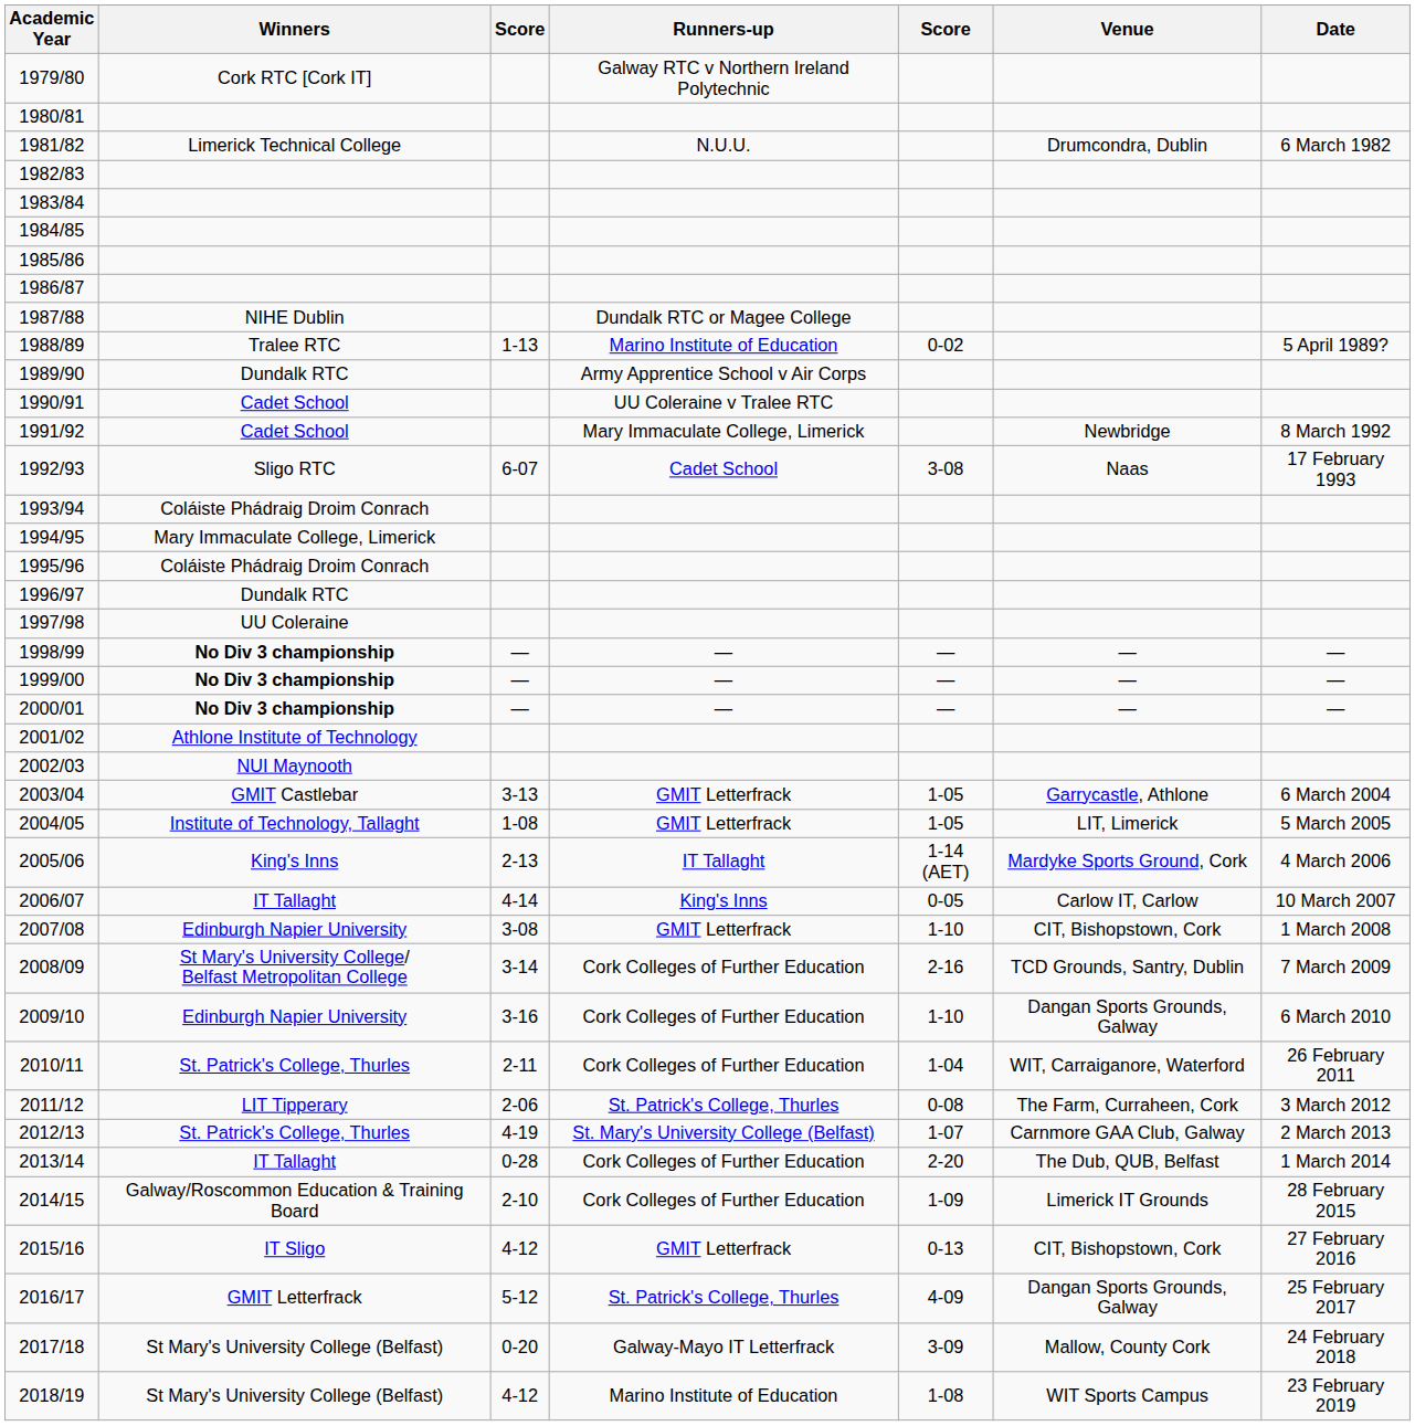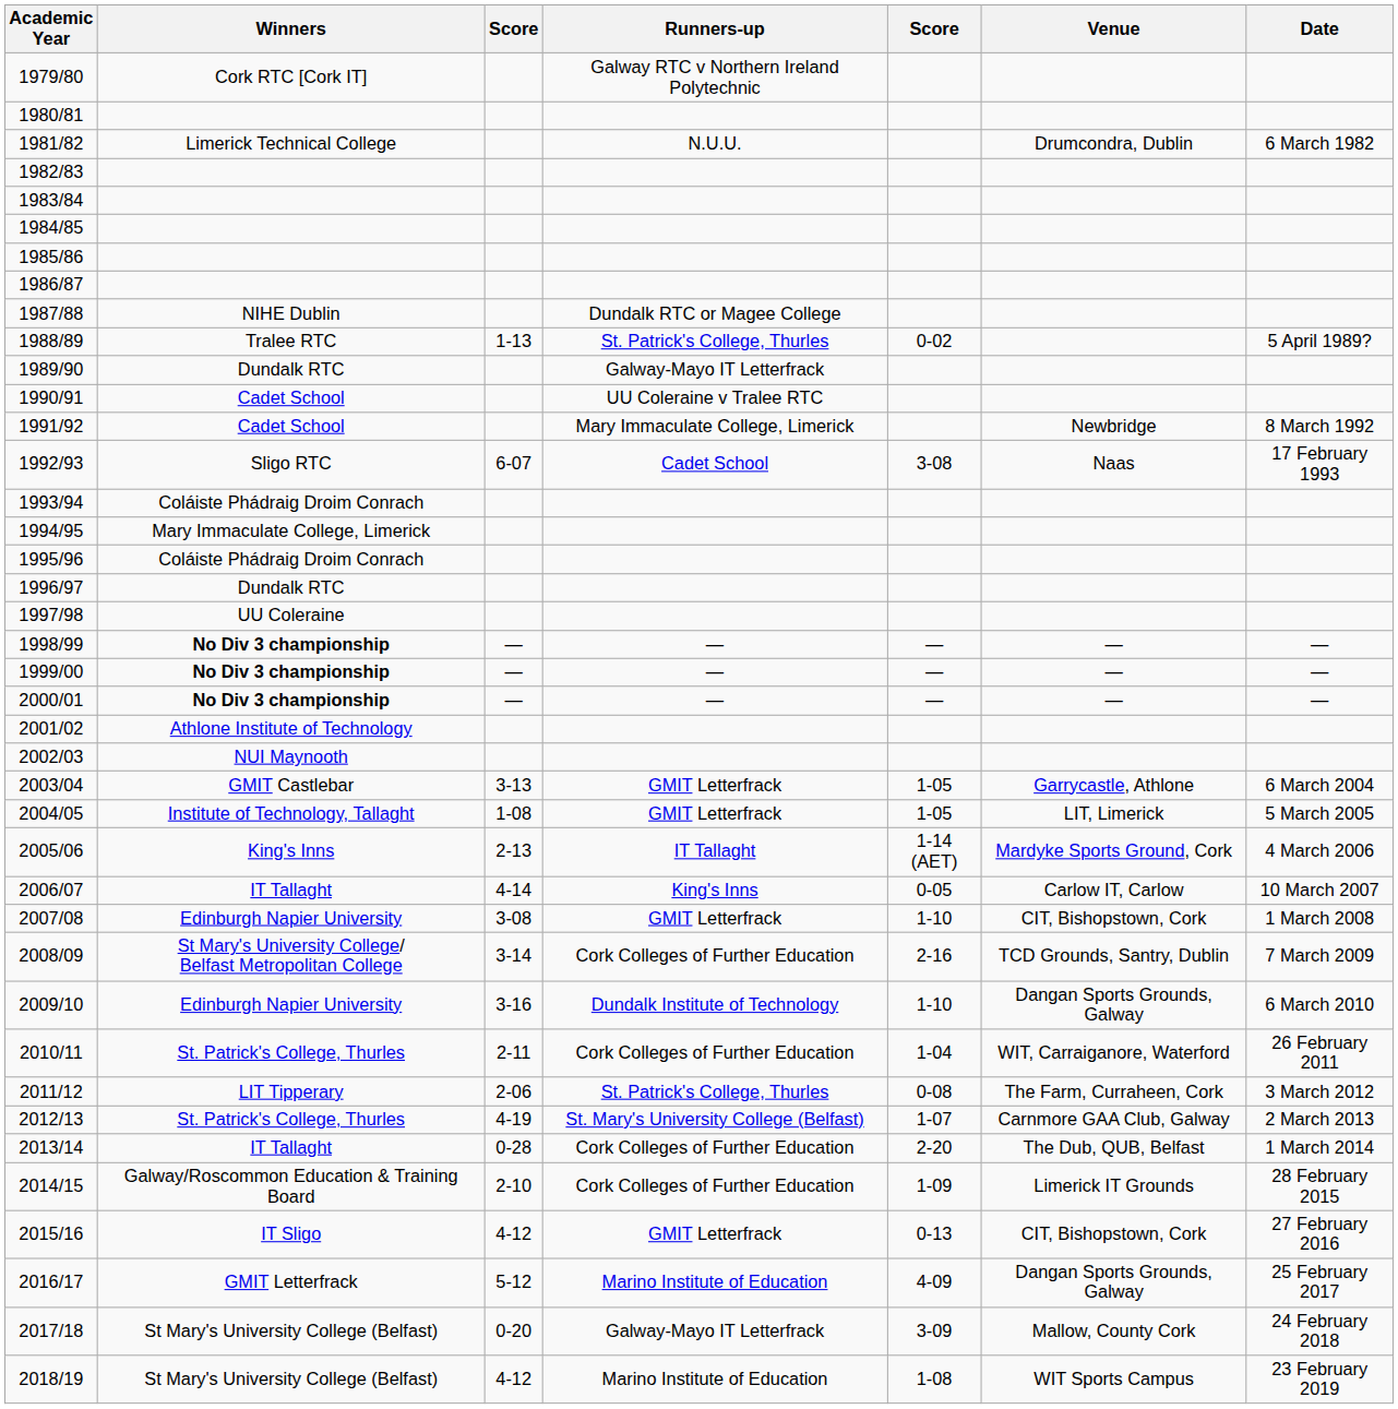 <table class="wikitable">
 <tr style="background:#efefef">
 <th>Academic<br>Year</th>
 <th>Winners</th>
 <th>Score</th>
 <th>Runners-up</th>
 <th>Score</th>
 <th>Venue</th>
 <th>Date</th>
 </tr>
 <tr align="center">
 <td>1979/80</td>
 <td>Cork RTC [Cork IT]</td>
 <td></td>
 <td>Galway RTC v Northern Ireland Polytechnic</td>
 <td></td>
 <td></td>
 <td></td>
 </tr>
 <tr align="center">
 <td>1980/81</td>
 <td></td>
 <td></td>
 <td></td>
 <td></td>
 <td></td>
 <td></td>
 </tr>
 <tr align="center">
 <td>1981/82</td>
 <td>Limerick Technical College</td>
 <td></td>
 <td>N.U.U.</td>
 <td></td>
 <td>Drumcondra, Dublin</td>
 <td>6 March 1982</td>
 </tr>
 <tr align="center">
 <td>1982/83</td>
 <td></td>
 <td></td>
 <td></td>
 <td></td>
 <td></td>
 <td></td>
 </tr>
 <tr align="center">
 <td>1983/84</td>
 <td></td>
 <td></td>
 <td></td>
 <td></td>
 <td></td>
 <td></td>
 </tr>
 <tr align="center">
 <td>1984/85</td>
 <td></td>
 <td></td>
 <td></td>
 <td></td>
 <td></td>
 <td></td>
 </tr>
 <tr align="center">
 <td>1985/86</td>
 <td></td>
 <td></td>
 <td></td>
 <td></td>
 <td></td>
 <td></td>
 </tr>
 <tr align="center">
 <td>1986/87</td>
 <td></td>
 <td></td>
 <td></td>
 <td></td>
 <td></td>
 <td></td>
 </tr>
 <tr align="center">
 <td>1987/88</td>
 <td>NIHE Dublin</td>
 <td></td>
 <td>Dundalk RTC or Magee College</td>
 <td></td>
 <td></td>
 <td></td>
 </tr>
 <tr align="center">
 <td>1988/89</td>
 <td>Tralee RTC</td>
 <td>1-13</td>
-<td><a href='#'>Marino Institute of Education</a></td>
+<td><a href='#'>St. Patrick's College, Thurles</a></td>
 <td>0-02</td>
 <td></td>
 <td>5 April 1989?</td>
 </tr>
 <tr align="center">
 <td>1989/90</td>
 <td>Dundalk RTC</td>
 <td></td>
-<td>Army Apprentice School v Air Corps</td>
+<td>Galway-Mayo IT Letterfrack</td>
 <td></td>
 <td></td>
 <td></td>
 </tr>
 <tr align="center">
 <td>1990/91</td>
 <td><a href='#'>Cadet School</a></td>
 <td></td>
 <td>UU Coleraine v Tralee RTC</td>
 <td></td>
 <td></td>
 <td></td>
 </tr>
 <tr align="center">
 <td>1991/92</td>
 <td><a href='#'>Cadet School</a></td>
 <td></td>
 <td>Mary Immaculate College, Limerick</td>
 <td></td>
 <td>Newbridge</td>
 <td>8 March 1992</td>
 </tr>
 <tr align="center">
 <td>1992/93</td>
 <td>Sligo RTC</td>
 <td>6-07</td>
 <td><a href='#'>Cadet School</a></td>
 <td>3-08</td>
 <td>Naas</td>
 <td>17 February 1993</td>
 </tr>
 <tr align="center">
 <td>1993/94</td>
 <td>Coláiste Phádraig Droim Conrach</td>
 <td></td>
 <td></td>
 <td></td>
 <td></td>
 <td></td>
 </tr>
 <tr align="center">
 <td>1994/95</td>
 <td>Mary Immaculate College, Limerick</td>
 <td></td>
 <td></td>
 <td></td>
 <td></td>
 <td></td>
 </tr>
 <tr align="center">
 <td>1995/96</td>
 <td>Coláiste Phádraig Droim Conrach</td>
 <td></td>
 <td></td>
 <td></td>
 <td></td>
 <td></td>
 </tr>
 <tr align="center">
 <td>1996/97</td>
 <td>Dundalk RTC</td>
 <td></td>
 <td></td>
 <td></td>
 <td></td>
 <td></td>
 </tr>
 <tr align="center">
 <td>1997/98</td>
 <td>UU Coleraine</td>
 <td></td>
 <td></td>
 <td></td>
 <td></td>
 <td></td>
 </tr>
 <tr align="center">
 <td>1998/99</td>
 <td><strong>No Div 3 championship</strong></td>
 <td>—</td>
 <td>—</td>
 <td>—</td>
 <td>—</td>
 <td>—</td>
 </tr>
 <tr align="center">
 <td>1999/00</td>
 <td><strong>No Div 3 championship</strong></td>
 <td>—</td>
 <td>—</td>
 <td>—</td>
 <td>—</td>
 <td>—</td>
 </tr>
 <tr align="center">
 <td>2000/01</td>
 <td><strong>No Div 3 championship</strong></td>
 <td>—</td>
 <td>—</td>
 <td>—</td>
 <td>—</td>
 <td>—</td>
 </tr>
 <tr align="center">
 <td>2001/02</td>
 <td><a href='#'>Athlone Institute of Technology</a></td>
 <td></td>
 <td></td>
 <td></td>
 <td></td>
 <td></td>
 </tr>
 <tr align="center">
 <td>2002/03</td>
 <td><a href='#'>NUI Maynooth</a></td>
 <td></td>
 <td></td>
 <td></td>
 <td></td>
 <td></td>
 </tr>
 <tr align="center">
 <td>2003/04</td>
 <td><a href='#'>GMIT</a> Castlebar</td>
 <td>3-13</td>
 <td><a href='#'>GMIT</a> Letterfrack</td>
 <td>1-05</td>
 <td><a href='#'>Garrycastle</a>, Athlone</td>
 <td>6 March 2004</td>
 </tr>
 <tr align="center">
 <td>2004/05</td>
 <td><a href='#'>Institute of Technology, Tallaght</a></td>
 <td>1-08</td>
 <td><a href='#'>GMIT</a> Letterfrack</td>
 <td>1-05</td>
 <td>LIT, Limerick</td>
 <td>5 March 2005</td>
 </tr>
 <tr align="center">
 <td>2005/06</td>
 <td><a href='#'>King's Inns</a></td>
 <td>2-13</td>
 <td><a href='#'>IT Tallaght</a></td>
 <td>1-14 (AET)</td>
 <td><a href='#'>Mardyke Sports Ground</a>, Cork</td>
 <td>4 March 2006</td>
 </tr>
 <tr align="center">
 <td>2006/07</td>
 <td><a href='#'>IT Tallaght</a></td>
 <td>4-14</td>
 <td><a href='#'>King's Inns</a></td>
 <td>0-05</td>
 <td>Carlow IT, Carlow</td>
 <td>10 March 2007</td>
 </tr>
 <tr align="center">
 <td>2007/08</td>
 <td><a href='#'>Edinburgh Napier University</a></td>
 <td>3-08</td>
 <td><a href='#'>GMIT</a> Letterfrack</td>
 <td>1-10</td>
 <td>CIT, Bishopstown, Cork</td>
 <td>1 March 2008</td>
 </tr>
 <tr align="center">
 <td>2008/09</td>
 <td><a href='#'>St Mary's University College</a>/<br><a href='#'>Belfast Metropolitan College</a></td>
 <td>3-14</td>
 <td>Cork Colleges of Further Education</td>
 <td>2-16</td>
 <td>TCD Grounds, Santry, Dublin</td>
 <td>7 March 2009</td>
 </tr>
 <tr align="center">
 <td>2009/10</td>
 <td><a href='#'>Edinburgh Napier University</a></td>
 <td>3-16</td>
-<td>Cork Colleges of Further Education</td>
+<td><a href='#'>Dundalk Institute of Technology</a></td>
 <td>1-10</td>
 <td>Dangan Sports Grounds, Galway</td>
 <td>6 March 2010</td>
 </tr>
 <tr align="center">
 <td>2010/11</td>
 <td><a href='#'>St. Patrick's College, Thurles</a></td>
 <td>2-11</td>
 <td>Cork Colleges of Further Education</td>
 <td>1-04</td>
 <td>WIT, Carraiganore, Waterford</td>
 <td>26 February 2011</td>
 </tr>
 <tr align="center">
 <td>2011/12</td>
 <td><a href='#'>LIT Tipperary</a></td>
 <td>2-06</td>
 <td><a href='#'>St. Patrick's College, Thurles</a></td>
 <td>0-08</td>
 <td>The Farm, Curraheen, Cork</td>
 <td>3 March 2012</td>
 </tr>
 <tr align="center">
 <td>2012/13</td>
 <td><a href='#'>St. Patrick's College, Thurles</a></td>
 <td>4-19</td>
 <td><a href='#'>St. Mary's University College (Belfast)</a></td>
 <td>1-07</td>
 <td>Carnmore GAA Club, Galway</td>
 <td>2 March 2013</td>
 </tr>
 <tr align="center">
 <td>2013/14</td>
 <td><a href='#'>IT Tallaght</a></td>
 <td>0-28</td>
 <td>Cork Colleges of Further Education</td>
 <td>2-20</td>
 <td>The Dub, QUB, Belfast</td>
 <td>1 March 2014</td>
 </tr>
 <tr align="center">
 <td>2014/15</td>
 <td>Galway/Roscommon Education & Training Board</td>
 <td>2-10</td>
 <td>Cork Colleges of Further Education</td>
 <td>1-09</td>
 <td>Limerick IT Grounds</td>
 <td>28 February 2015</td>
 </tr>
 <tr align="center">
 <td>2015/16</td>
 <td><a href='#'>IT Sligo</a></td>
 <td>4-12</td>
 <td><a href='#'>GMIT</a> Letterfrack</td>
 <td>0-13</td>
 <td>CIT, Bishopstown, Cork</td>
 <td>27 February 2016</td>
 </tr>
 <tr align="center">
 <td>2016/17</td>
 <td><a href='#'>GMIT</a> Letterfrack</td>
 <td>5-12</td>
-<td><a href='#'>St. Patrick's College, Thurles</a></td>
+<td><a href='#'>Marino Institute of Education</a></td>
 <td>4-09</td>
 <td>Dangan Sports Grounds, Galway</td>
 <td>25 February 2017</td>
 </tr>
 <tr align="center">
 <td>2017/18</td>
 <td>St Mary's University College (Belfast)</td>
 <td>0-20</td>
 <td>Galway-Mayo IT Letterfrack</td>
 <td>3-09</td>
 <td>Mallow, County Cork</td>
 <td>24 February 2018</td>
 </tr>
 <tr align="center">
 <td>2018/19</td>
 <td>St Mary's University College (Belfast)</td>
 <td>4-12</td>
 <td>Marino Institute of Education</td>
 <td>1-08</td>
 <td>WIT Sports Campus</td>
 <td>23 February 2019</td>
 </tr>
 </table>
